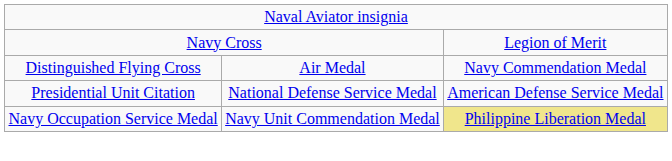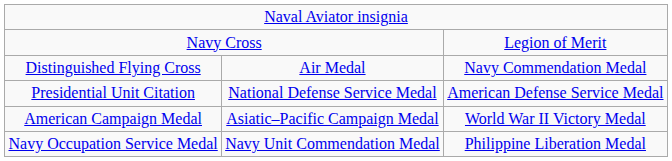 <table class="wikitable" style="margin:1em auto; text-align:center;">
 <tr>
 <td colspan="3"><a href='#'>Naval Aviator insignia</a></td>
 </tr>
 <tr>
 <td colspan="2"><a href='#'>Navy Cross</a></td>
 <td><a href='#'>Legion of Merit</a></td>
 </tr>
 <tr>
 <td><a href='#'>Distinguished Flying Cross</a></td>
 <td><a href='#'>Air Medal</a></td>
 <td><a href='#'> Navy Commendation Medal</a></td>
 </tr>
 <tr>
 <td><a href='#'>Presidential Unit Citation</a></td>
 <td><a href='#'>National Defense Service Medal</a></td>
 <td><a href='#'>American Defense Service Medal</a></td>
 </tr>
 <tr>
+<td><a href='#'>American Campaign Medal</a></td>
+<td><a href='#'>Asiatic–Pacific Campaign Medal</a></td>
+<td><a href='#'>World War II Victory Medal</a></td>
+</tr>
+<tr>
 <td><a href='#'>Navy Occupation Service Medal</a></td>
 <td><a href='#'>Navy Unit Commendation Medal</a></td>
-<td style="background: khaki;"><a href='#'>Philippine Liberation Medal</a></td>
+<td><a href='#'>Philippine Liberation Medal</a></td>
 </tr>
 </table>
